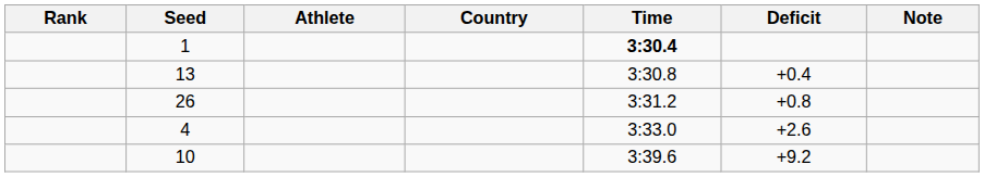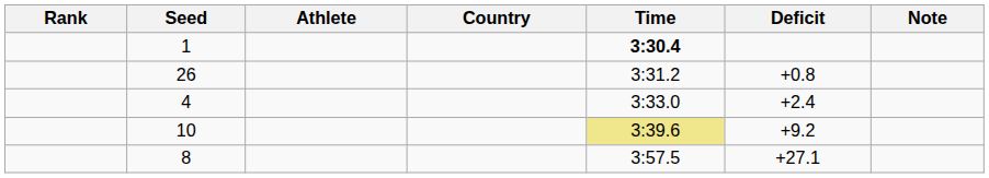 <table class="wikitable sortable" style="text-align:center" width=70%>
 <tr>
 <th>Rank</th>
 <th>Seed</th>
 <th>Athlete</th>
 <th>Country</th>
 <th>Time</th>
 <th>Deficit</th>
 <th>Note</th>
 </tr>
 <tr>
 <td></td>
 <td>1</td>
 <td align=left></td>
 <td align=left></td>
 <td><strong>3:30.4</strong></td>
 <td></td>
 <td></td>
 </tr>
 <tr>
 <td></td>
-<td>13</td>
-<td align=left></td>
-<td align=left></td>
-<td>3:30.8</td>
-<td>+0.4</td>
-<td></td>
-</tr>
-<tr>
-<td></td>
 <td>26</td>
 <td align=left></td>
 <td align=left></td>
 <td>3:31.2</td>
 <td>+0.8</td>
 <td></td>
 </tr>
 <tr>
 <td></td>
 <td>4</td>
 <td align=left></td>
 <td align=left></td>
 <td>3:33.0</td>
-<td>+2.6</td>
+<td>+2.4</td>
 <td></td>
 </tr>
 <tr>
 <td></td>
 <td>10</td>
 <td align=left></td>
 <td align=left></td>
-<td>3:39.6</td>
+<td style="background: khaki;">3:39.6</td>
 <td>+9.2</td>
 <td></td>
 </tr>
+<tr>
+<td></td>
+<td>8</td>
+<td align=left></td>
+<td align=left></td>
+<td>3:57.5</td>
+<td>+27.1</td>
+<td></td>
+</tr>
 </table>
